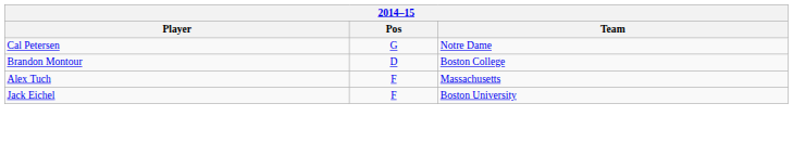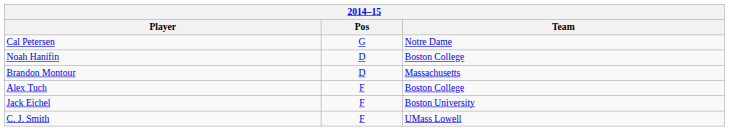 <table class="wikitable" width=95%>
 <tr>
 <th colspan=3><a href='#'>2014–15</a></th>
 </tr>
 <tr>
 <th>Player</th>
 <th>Pos</th>
 <th>Team</th>
 </tr>
 <tr>
 <td><a href='#'>Cal Petersen</a></td>
 <td align=center><a href='#'>G</a></td>
 <td><a href='#'>Notre Dame</a></td>
 </tr>
 <tr>
-<td><a href='#'>Brandon Montour</a></td>
+<td><a href='#'>Noah Hanifin</a></td>
 <td align=center><a href='#'>D</a></td>
 <td><a href='#'>Boston College</a></td>
 </tr>
 <tr>
+<td><a href='#'>Brandon Montour</a></td>
+<td align=center><a href='#'>D</a></td>
+<td><a href='#'>Massachusetts</a></td>
+</tr>
+<tr>
 <td><a href='#'>Alex Tuch</a></td>
 <td align=center><a href='#'>F</a></td>
-<td><a href='#'>Massachusetts</a></td>
+<td><a href='#'>Boston College</a></td>
 </tr>
 <tr>
 <td><a href='#'>Jack Eichel</a></td>
 <td align=center><a href='#'>F</a></td>
 <td><a href='#'>Boston University</a></td>
 </tr>
+<tr>
+<td><a href='#'>C. J. Smith</a></td>
+<td align=center><a href='#'>F</a></td>
+<td><a href='#'>UMass Lowell</a></td>
+</tr>
 </table>
